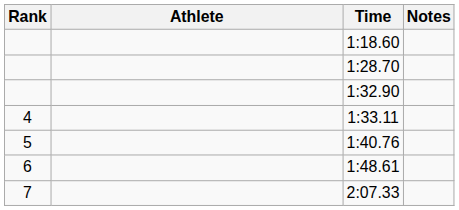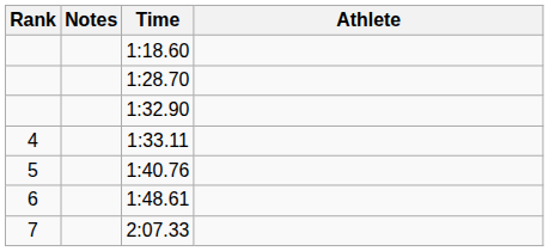 <table class="wikitable" style="text-align:center">
 <tr>
 <th>Rank</th>
+<th>Notes</th>
+<th>Time</th>
 <th Style="width:18em">Athlete</th>
-<th>Time</th>
-<th>Notes</th>
 </tr>
 <tr>
 <td></td>
+<td></td>
+<td>1:18.60</td>
 <td style="text-align:left"></td>
-<td>1:18.60</td>
-<td></td>
 </tr>
 <tr>
 <td></td>
+<td></td>
+<td>1:28.70</td>
 <td style="text-align:left"></td>
-<td>1:28.70</td>
-<td></td>
 </tr>
 <tr>
 <td></td>
+<td></td>
+<td>1:32.90</td>
 <td style="text-align:left"></td>
-<td>1:32.90</td>
-<td></td>
 </tr>
 <tr>
 <td>4</td>
+<td></td>
+<td>1:33.11</td>
 <td style="text-align:left"></td>
-<td>1:33.11</td>
-<td></td>
 </tr>
 <tr>
 <td>5</td>
+<td></td>
+<td>1:40.76</td>
 <td style="text-align:left"></td>
-<td>1:40.76</td>
-<td></td>
 </tr>
 <tr>
 <td>6</td>
+<td></td>
+<td>1:48.61</td>
 <td style="text-align:left"></td>
-<td>1:48.61</td>
-<td></td>
 </tr>
 <tr>
 <td>7</td>
+<td></td>
+<td>2:07.33</td>
 <td style="text-align:left"></td>
-<td>2:07.33</td>
-<td></td>
 </tr>
 </table>
